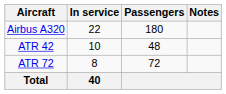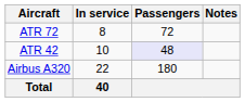 <table class="wikitable" style="text-align:center; margin:0.5em auto">
 <tr>
 <th>Aircraft</th>
 <th>In service</th>
 <th>Passengers<br></th>
 <th>Notes</th>
 </tr>
 <tr>
-<td><a href='#'>Airbus A320</a></td>
-<td>22</td>
-<td>180</td>
+<td><a href='#'>ATR 72</a></td>
+<td>8</td>
+<td>72</td>
 <td align=center></td>
 </tr>
 <tr>
 <td><a href='#'>ATR 42</a></td>
 <td>10</td>
-<td>48</td>
+<td style="background: lavender;">48</td>
 <td align=center></td>
 </tr>
 <tr>
-<td><a href='#'>ATR 72</a></td>
-<td>8</td>
-<td>72</td>
+<td><a href='#'>Airbus A320</a></td>
+<td>22</td>
+<td>180</td>
 <td align=center></td>
 </tr>
 <tr>
 <th>Total</th>
 <th>40</th>
 <th colspan=2></th>
 </tr>
 </table>
